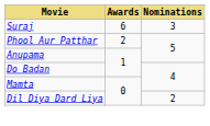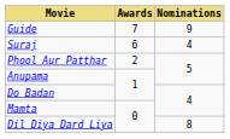 <table class="wikitable sortable" style="text-align:center">
 <tr>
 <th style="background:#EEDD82;">Movie</th>
 <th style="background:#EEDD82;">Awards</th>
 <th style="background:#EEDD82;">Nominations</th>
 </tr>
 <tr>
+<td align="left"><em><a href='#'>Guide</a></em></td>
+<td>7</td>
+<td>9</td>
+</tr>
+<tr>
 <td align="left"><em><a href='#'>Suraj</a></em></td>
 <td>6</td>
-<td>3</td>
+<td>4</td>
 </tr>
 <tr>
 <td align="left"><em><a href='#'>Phool Aur Patthar</a></em></td>
 <td>2</td>
 <td rowspan=2>5</td>
 </tr>
 <tr>
 <td align="left"><em><a href='#'>Anupama</a></em></td>
 <td rowspan=2>1</td>
 </tr>
 <tr>
 <td align="left"><em><a href='#'>Do Badan</a></em></td>
 <td rowspan=2>4</td>
 </tr>
 <tr>
 <td align="left"><em><a href='#'>Mamta</a></em></td>
 <td rowspan=2>0</td>
 </tr>
 <tr>
 <td align="left"><em><a href='#'>Dil Diya Dard Liya</a></em></td>
-<td>2</td>
+<td>8</td>
 </tr>
 </table>
